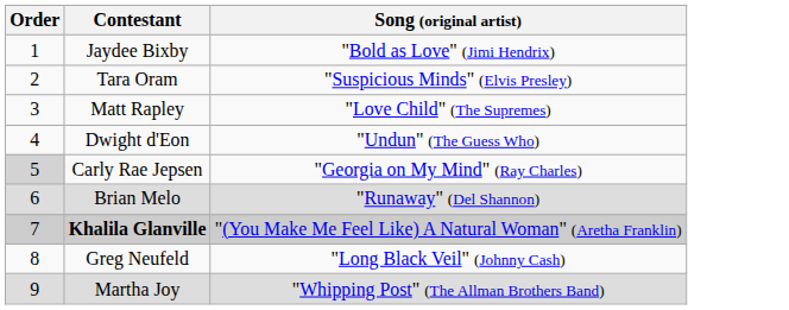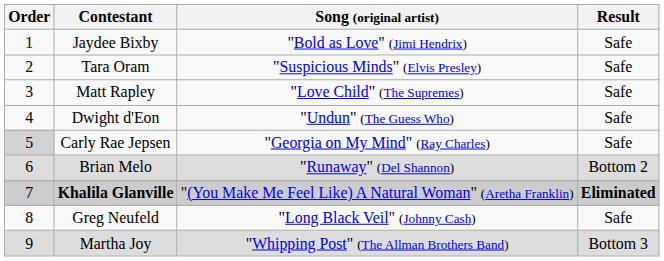 <table class="wikitable plainrowheaders" style="text-align:center;">
 <tr>
 <th>Order</th>
 <th>Contestant</th>
 <th>Song <small>(original artist)</small></th>
+<th>Result</th>
 </tr>
 <tr>
 <td>1</td>
 <td>Jaydee Bixby</td>
 <td>"<a href='#'>Bold as Love</a>" <small>(<a href='#'>Jimi Hendrix</a>)</small></td>
+<td>Safe</td>
 </tr>
 <tr>
 <td>2</td>
 <td>Tara Oram</td>
 <td>"<a href='#'>Suspicious Minds</a>" <small>(<a href='#'>Elvis Presley</a>)</small></td>
+<td>Safe</td>
 </tr>
 <tr>
 <td>3</td>
 <td>Matt Rapley</td>
 <td>"<a href='#'>Love Child</a>" <small>(<a href='#'>The Supremes</a>)</small></td>
+<td>Safe</td>
 </tr>
 <tr>
 <td>4</td>
 <td>Dwight d'Eon</td>
 <td>"<a href='#'>Undun</a>" <small>(<a href='#'>The Guess Who</a>)</small></td>
+<td>Safe</td>
 </tr>
 <tr>
 <td style="background: lightgrey;">5</td>
 <td>Carly Rae Jepsen</td>
 <td>"<a href='#'>Georgia on My Mind</a>" <small>(<a href='#'>Ray Charles</a>)</small></td>
+<td>Safe</td>
 </tr>
 <tr style="background:#ddd;">
 <td>6</td>
 <td>Brian Melo</td>
 <td>"<a href='#'>Runaway</a>" <small>(<a href='#'>Del Shannon</a>)</small></td>
+<td>Bottom 2</td>
 </tr>
 <tr style="background:#ccc;">
 <td>7</td>
 <td><strong>Khalila Glanville</strong></td>
 <td>"<a href='#'>(You Make Me Feel Like) A Natural Woman</a>" <small>(<a href='#'>Aretha Franklin</a>)</small></td>
+<td><strong>Eliminated</strong></td>
 </tr>
 <tr>
 <td>8</td>
 <td>Greg Neufeld</td>
 <td>"<a href='#'>Long Black Veil</a>" <small>(<a href='#'>Johnny Cash</a>)</small></td>
+<td>Safe</td>
 </tr>
 <tr style="background:#ddd;">
 <td>9</td>
 <td>Martha Joy</td>
 <td>"<a href='#'>Whipping Post</a>" <small>(<a href='#'>The Allman Brothers Band</a>)</small></td>
+<td>Bottom 3</td>
 </tr>
 </table>
